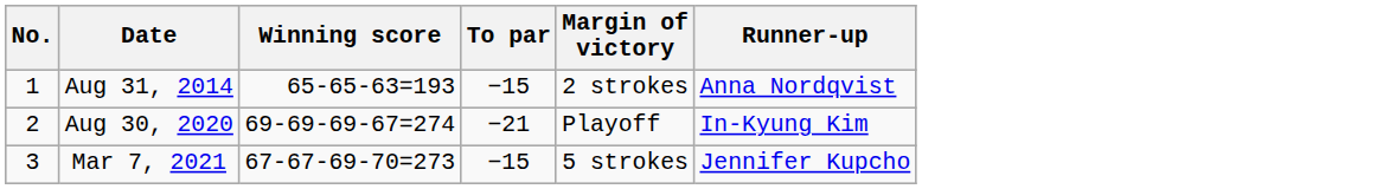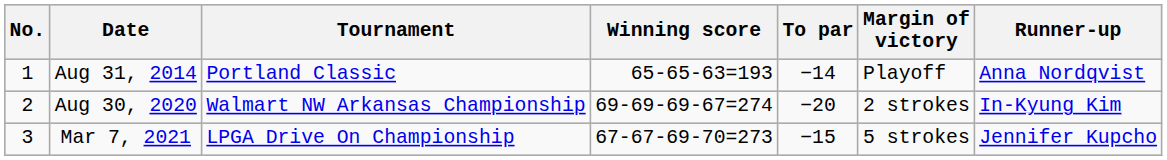 <table class="wikitable" style="font-size:95%;">
 <tr>
 <th>No.</th>
 <th>Date</th>
+<th>Tournament</th>
 <th>Winning score</th>
 <th>To par</th>
 <th>Margin of<br>victory</th>
 <th>Runner-up</th>
 </tr>
 <tr>
 <td align=center>1</td>
 <td align=center>Aug 31, <a href='#'>2014</a></td>
+<td><a href='#'>Portland Classic</a></td>
 <td align=right>65-65-63=193</td>
-<td align=center>−15</td>
-<td>2 strokes</td>
+<td align=center>−14</td>
+<td>Playoff</td>
 <td> <a href='#'>Anna Nordqvist</a></td>
 </tr>
 <tr>
 <td align=center>2</td>
 <td align=center>Aug 30, <a href='#'>2020</a></td>
+<td><a href='#'>Walmart NW Arkansas Championship</a></td>
 <td align=right>69-69-69-67=274</td>
-<td align=center>−21</td>
-<td>Playoff</td>
+<td align=center>−20</td>
+<td>2 strokes</td>
 <td> <a href='#'>In-Kyung Kim</a></td>
 </tr>
 <tr>
 <td align=center>3</td>
 <td align=center>Mar 7, <a href='#'>2021</a></td>
+<td><a href='#'>LPGA Drive On Championship</a></td>
 <td align=right>67-67-69-70=273</td>
 <td align=center>−15</td>
 <td>5 strokes</td>
 <td> <a href='#'>Jennifer Kupcho</a></td>
 </tr>
 </table>
